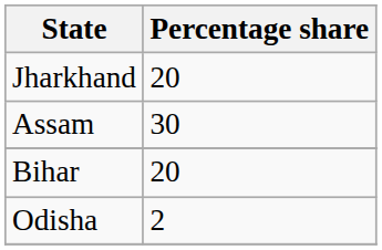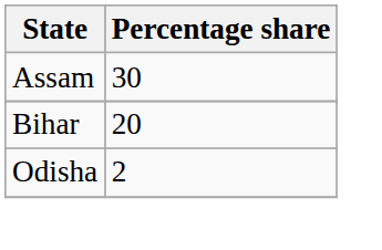 <table class="wikitable sortable">
 <tr>
 <th>State</th>
 <th>Percentage share</th>
-</tr>
-<tr>
-<td>Jharkhand</td>
-<td>20</td>
 </tr>
 <tr>
 <td>Assam</td>
 <td>30</td>
 </tr>
 <tr | others ||22>
 </tr>
 <tr>
 <td>Bihar</td>
 <td>20</td>
 </tr>
 <tr>
 <td>Odisha</td>
 <td>2</td>
 </tr>
 <tr>
 </tr>
 </table>
